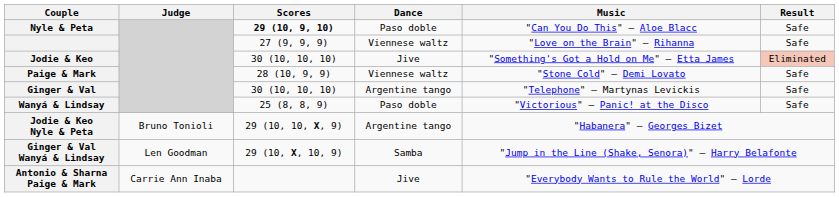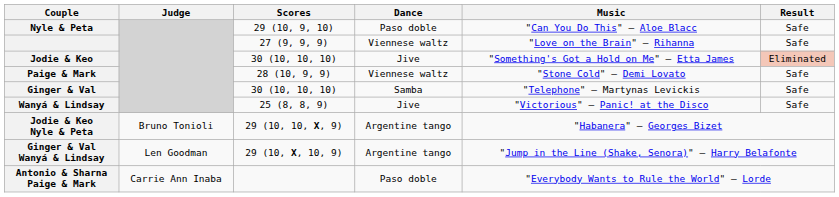 <table class="wikitable sortable" style="text-align:center; width:90%">
 <tr>
 <th scope="col">Couple</th>
 <th scope="col" class="unsortable">Judge</th>
 <th scope="col">Scores</th>
 <th scope="col" class="unsortable">Dance</th>
 <th scope="col" class="unsortable">Music</th>
 <th scope="col" class="unsortable">Result</th>
 </tr>
 <tr>
 <th scope="row">Nyle & Peta</th>
 <td rowspan="6" bgcolor="lightgray"></td>
-<td><strong>29 (10, 9, 10)</strong></td>
+<td>29 (10, 9, 10)</td>
 <td>Paso doble</td>
 <td>"<a href='#'>Can You Do This</a>" — <a href='#'>Aloe Blacc</a></td>
 <td>Safe</td>
 </tr>
 <tr>
 <th scope="row"></th>
 <td>27 (9, 9, 9)</td>
 <td>Viennese waltz</td>
 <td>"<a href='#'>Love on the Brain</a>" — <a href='#'>Rihanna</a></td>
 <td>Safe</td>
 </tr>
 <tr>
 <th scope="row">Jodie & Keo</th>
 <td>30 (10, 10, 10)</td>
 <td>Jive</td>
 <td>"<a href='#'>Something's Got a Hold on Me</a>" — <a href='#'>Etta James</a></td>
 <td bgcolor=f4c7b8>Eliminated</td>
 </tr>
 <tr>
 <th scope="row">Paige & Mark</th>
 <td>28 (10, 9, 9)</td>
 <td>Viennese waltz</td>
 <td>"<a href='#'>Stone Cold</a>" — <a href='#'>Demi Lovato</a></td>
 <td>Safe</td>
 </tr>
 <tr>
 <th scope="row">Ginger & Val</th>
 <td>30 (10, 10, 10)</td>
-<td>Argentine tango</td>
+<td>Samba</td>
 <td>"<a href='#'>Telephone</a>" — Martynas Levickis</td>
 <td>Safe</td>
 </tr>
 <tr>
 <th scope="row">Wanyá & Lindsay</th>
 <td>25 (8, 8, 9)</td>
-<td>Paso doble</td>
+<td>Jive</td>
 <td>"<a href='#'>Victorious</a>" — <a href='#'>Panic! at the Disco</a></td>
 <td>Safe</td>
 </tr>
 <tr>
 <th scope="row">Jodie & Keo<br>Nyle & Peta</th>
 <td>Bruno Tonioli</td>
 <td>29 (10, 10, <strong>X</strong>, 9)</td>
 <td>Argentine tango</td>
 <td colspan=2>"<a href='#'>Habanera</a>" — <a href='#'>Georges Bizet</a></td>
 </tr>
 <tr>
 <th scope="row">Ginger & Val<br>Wanyá & Lindsay</th>
 <td>Len Goodman</td>
 <td>29 (10, <strong>X</strong>, 10, 9)</td>
-<td>Samba</td>
+<td>Argentine tango</td>
 <td colspan=2>"<a href='#'>Jump in the Line (Shake, Senora)</a>" — <a href='#'>Harry Belafonte</a></td>
 </tr>
 <tr>
 <th scope="row">Antonio & Sharna<br>Paige & Mark</th>
 <td>Carrie Ann Inaba</td>
 <td></td>
-<td>Jive</td>
+<td>Paso doble</td>
 <td colspan=2>"<a href='#'>Everybody Wants to Rule the World</a>" — <a href='#'>Lorde</a></td>
 </tr>
 </table>
